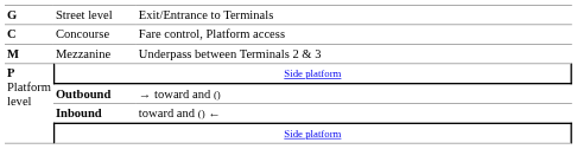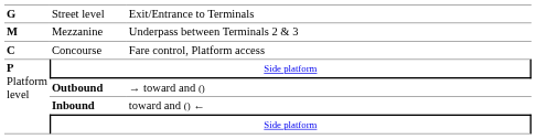 <table border="0" cellspacing="0" cellpadding="3">
 <tr>
 <td style="border-top:solid 1px gray;" width=50><strong>G</strong></td>
 <td style="border-top:solid 1px gray;" width=100>Street level</td>
 <td style="border-top:solid 1px gray;" width=550>Exit/Entrance to Terminals</td>
 </tr>
 <tr>
+<td style="border-top:solid 1px gray;"><strong>M</strong></td>
+<td style="border-top:solid 1px gray;">Mezzanine</td>
+<td style="border-top:solid 1px gray;">Underpass between Terminals 2 & 3</td>
+</tr>
+<tr>
 <td style="border-top:solid 1px gray;"><strong>C</strong></td>
 <td style="border-top:solid 1px gray;">Concourse</td>
 <td style="border-top:solid 1px gray;">Fare control, Platform access</td>
-</tr>
-<tr>
-<td style="border-top:solid 1px gray;"><strong>M</strong></td>
-<td style="border-top:solid 1px gray;">Mezzanine</td>
-<td style="border-top:solid 1px gray;">Underpass between Terminals 2 & 3</td>
 </tr>
 <tr>
 <td rowspan="4" style="border-top:solid 1px gray;border-bottom:solid 1px gray;"valign="top"><strong>P</strong><br>Platform level</td>
 <td colspan="2" style="border-top:solid 1px gray;border-right:solid 2px black;border-left:solid 2px black;border-bottom:solid 2px black;text-align:center;"><small><a href='#'>Side platform</a></small></td>
 </tr>
 <tr>
 <td style="border-bottom:solid 1px gray;"><span><strong>Outbound</strong></span></td>
 <td style="border-bottom:solid 1px gray;">→  toward  and  <small>()</small></td>
 </tr>
 <tr>
 <td><span><strong>Inbound</strong></span></td>
 <td>  toward  and  <small>()</small> ←</td>
 </tr>
 <tr>
 <td colspan="2" style="border-top:solid 2px black;border-right:solid 2px black;border-left:solid 2px black;border-bottom:solid 1px gray;text-align:center;"><small><a href='#'>Side platform</a></small></td>
 </tr>
 </table>
